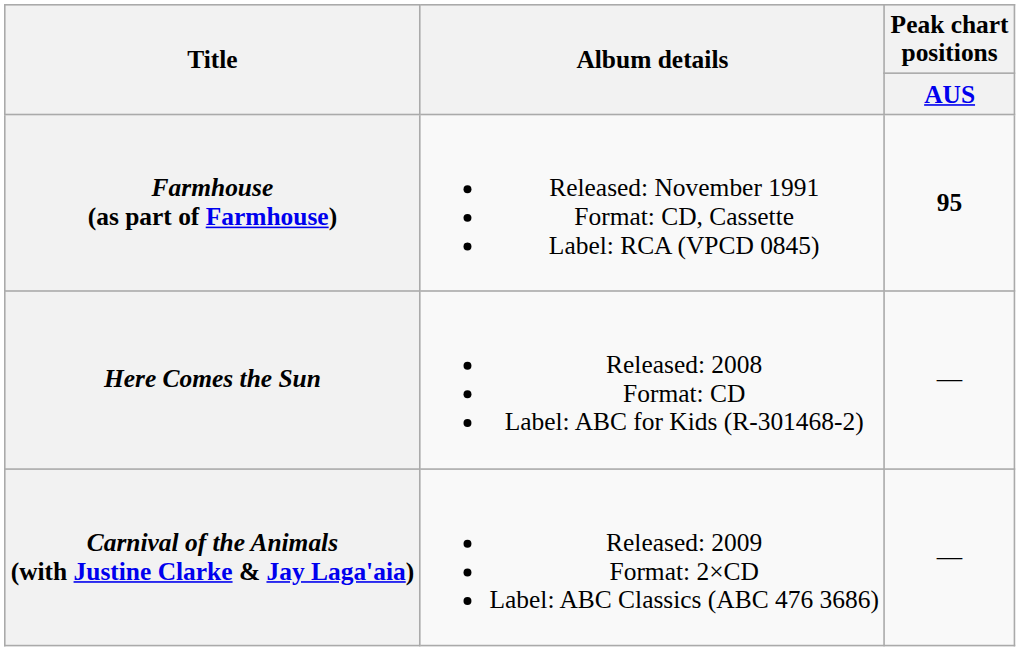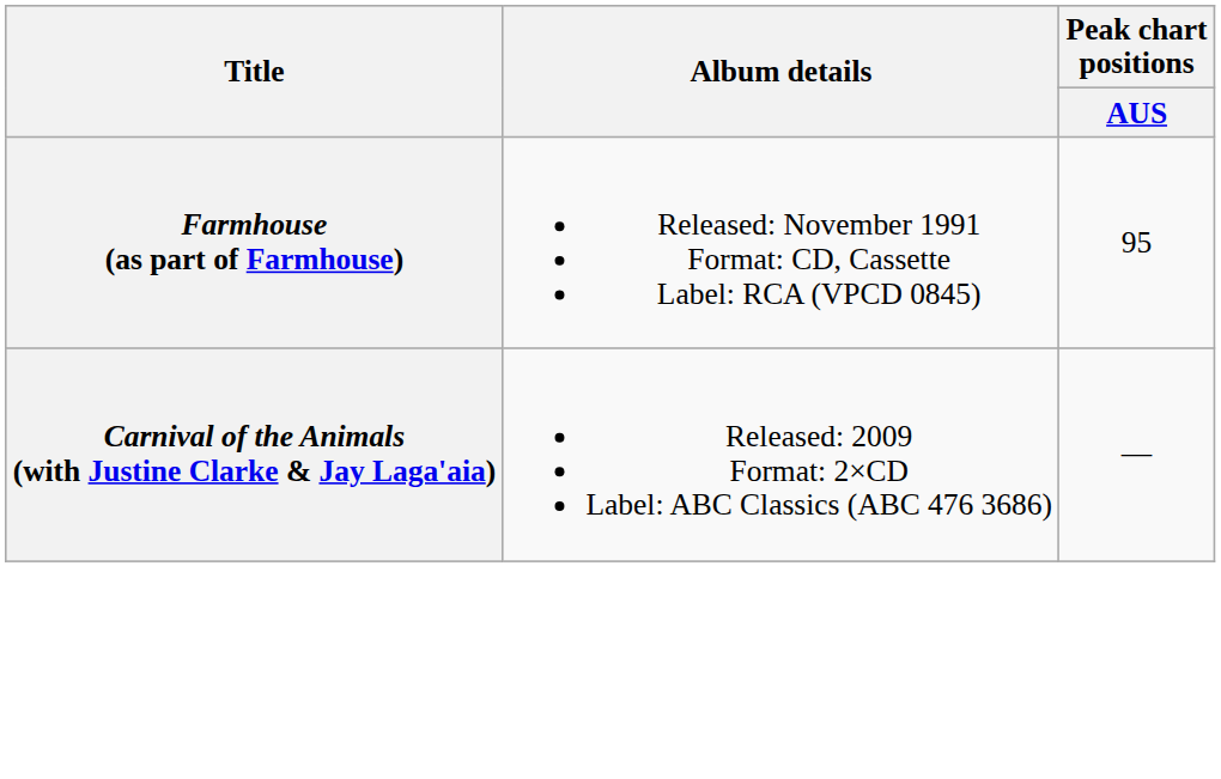 <table class="wikitable plainrowheaders" style="text-align:center;" border="1">
 <tr>
 <th scope="col" rowspan="2">Title</th>
 <th scope="col" rowspan="2">Album details</th>
 <th scope="col" colspan="1">Peak chart<br>positions</th>
 </tr>
 <tr>
 <th scope="col" style="text-align:center;"><a href='#'>AUS</a><br></th>
 </tr>
 <tr>
 <th scope="row"><em>Farmhouse</em> <br>(as part of <a href='#'>Farmhouse</a>)</th>
 <td><br><ul><li>Released: November 1991</li><li>Format: CD, Cassette</li><li>Label: RCA (VPCD 0845)</li></ul></td>
-<td align="center"><strong>95</strong></td>
-</tr>
-<tr>
-<th scope="row"><em>Here Comes the Sun</em></th>
-<td><br><ul><li>Released: 2008</li><li>Format: CD</li><li>Label: ABC for Kids (R-301468-2)</li></ul></td>
-<td align="center">—</td>
+<td align="center">95</td>
 </tr>
 <tr>
 <th scope="row"><em>Carnival of the Animals</em> <br> (with <a href='#'>Justine Clarke</a> & <a href='#'>Jay Laga'aia</a>)</th>
 <td><br><ul><li>Released: 2009</li><li>Format: 2×CD</li><li>Label: ABC Classics (ABC 476 3686)</li></ul></td>
 <td align="center">—</td>
 </tr>
 </table>
